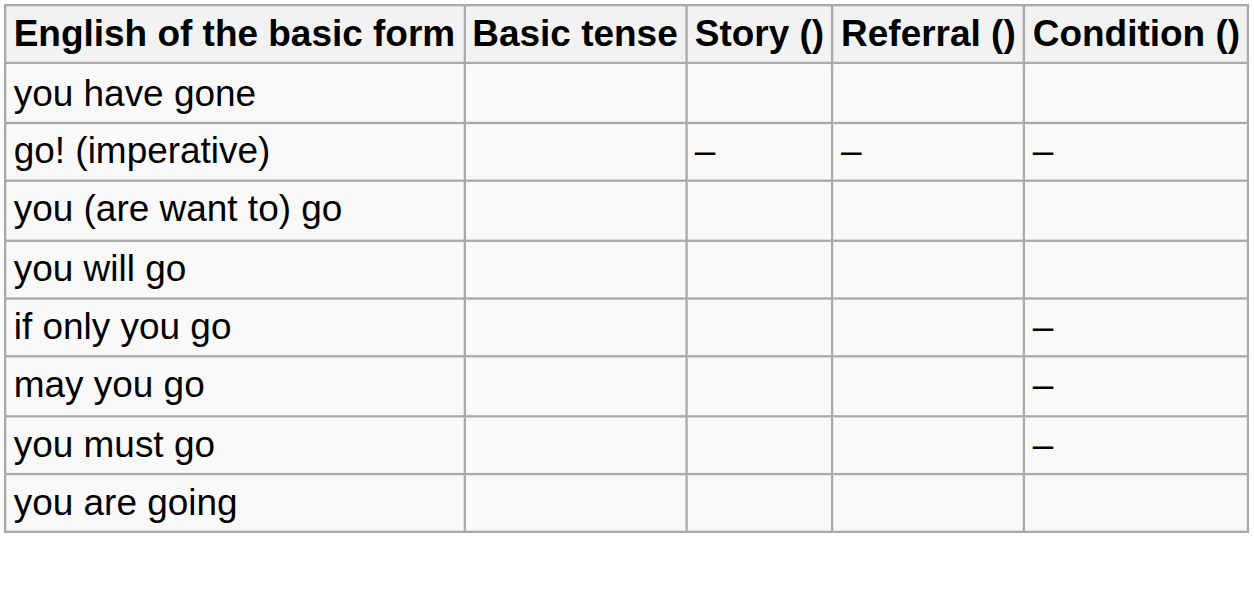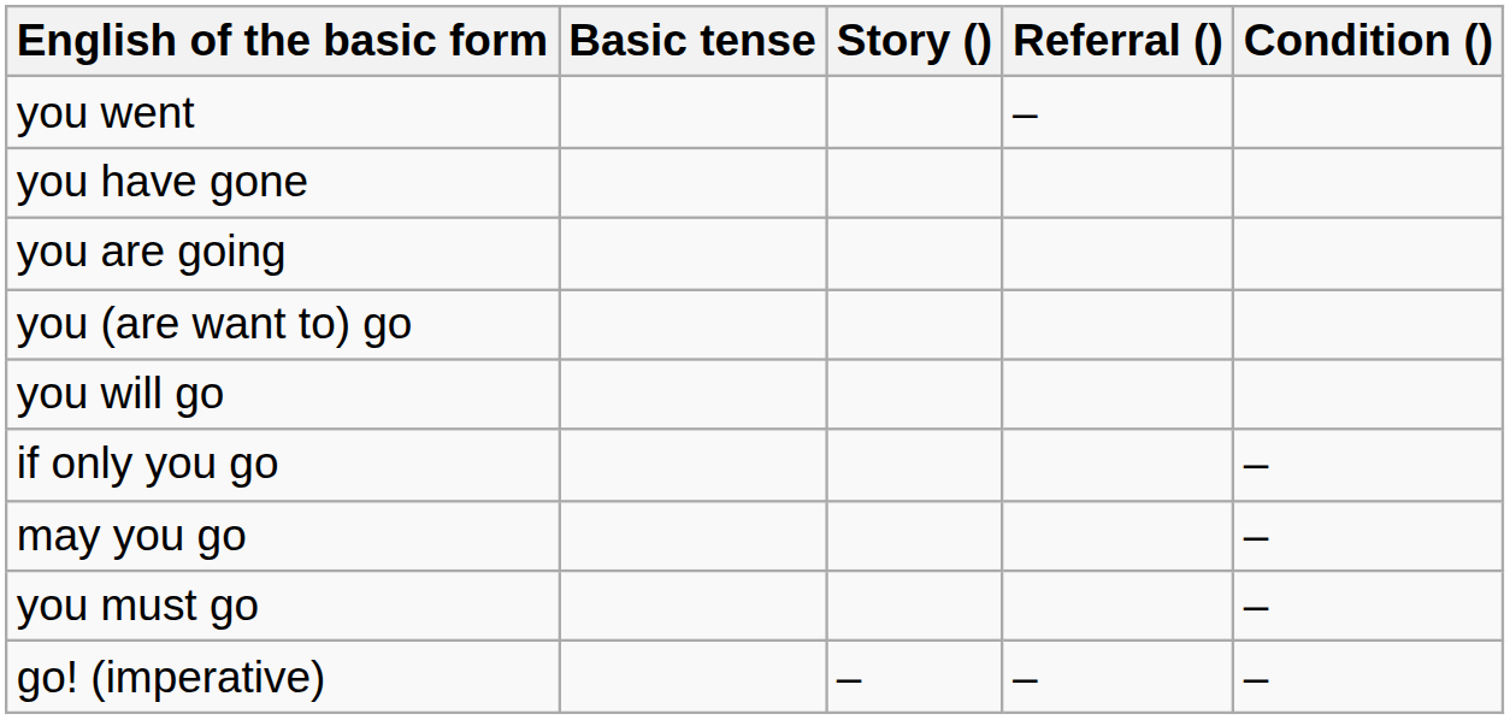 <table class="sortable wikitable">
 <tr>
 <th>English of the basic form</th>
 <th>Basic tense</th>
 <th>Story ()</th>
 <th>Referral ()</th>
 <th>Condition ()</th>
 </tr>
 <tr>
+<td>you went</td>
+<td></td>
+<td></td>
+<td>–</td>
+<td></td>
+</tr>
+<tr>
 <td>you have gone</td>
 <td></td>
 <td></td>
 <td></td>
 <td></td>
 </tr>
 <tr>
-<td>go! (imperative)</td>
+<td>you are going</td>
 <td></td>
-<td>–</td>
-<td>–</td>
-<td>–</td>
+<td></td>
+<td></td>
+<td></td>
 </tr>
 <tr>
 <td>you (are want to) go</td>
 <td></td>
 <td></td>
 <td></td>
 <td></td>
 </tr>
 <tr>
 <td>you will go</td>
 <td></td>
 <td></td>
 <td></td>
 <td></td>
 </tr>
 <tr>
 <td>if only you go</td>
 <td></td>
 <td></td>
 <td></td>
 <td>–</td>
 </tr>
 <tr>
 <td>may you go</td>
 <td></td>
 <td></td>
 <td></td>
 <td>–</td>
 </tr>
 <tr>
 <td>you must go</td>
 <td></td>
 <td></td>
 <td></td>
 <td>–</td>
 </tr>
 <tr>
-<td>you are going</td>
+<td>go! (imperative)</td>
 <td></td>
-<td></td>
-<td></td>
-<td></td>
+<td>–</td>
+<td>–</td>
+<td>–</td>
 </tr>
 </table>
